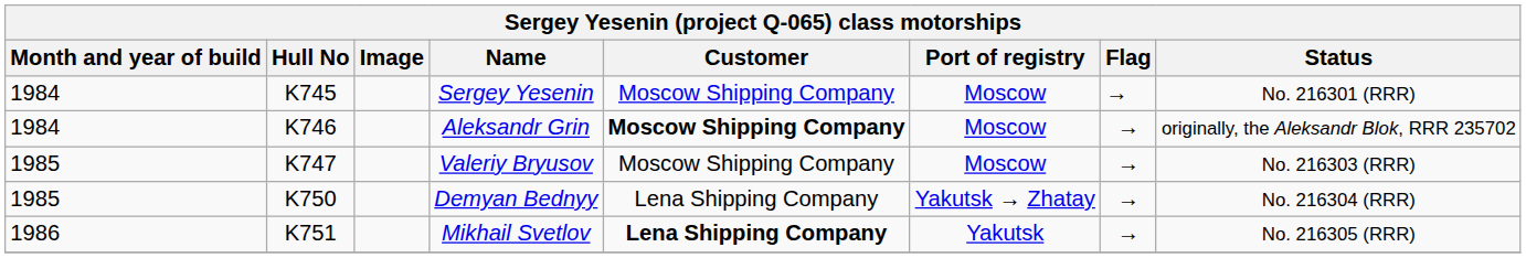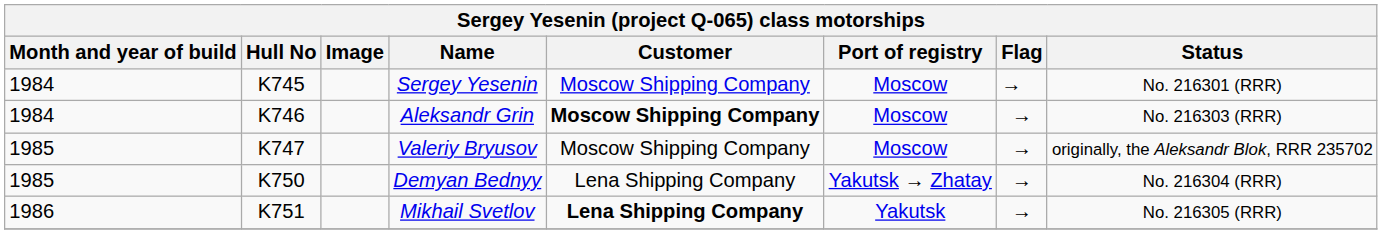 <table class="wikitable" style="text-align:center">
 <tr>
 <th colspan="8" style="text-align:center">Sergey Yesenin (project Q-065) class motorships</th>
 </tr>
 <tr>
 <th>Month and year of build</th>
 <th>Hull No</th>
 <th>Image</th>
 <th>Name</th>
 <th>Customer</th>
 <th>Port of registry</th>
 <th>Flag</th>
 <th>Status</th>
 </tr>
 <tr>
 <td align=Left>1984</td>
 <td>K745</td>
 <td></td>
 <td><em><a href='#'>Sergey Yesenin</a></em></td>
 <td><a href='#'>Moscow Shipping Company</a></td>
 <td><a href='#'>Moscow</a></td>
 <td align=Left> → </td>
 <td><small> No. 216301 (RRR) </small></td>
 </tr>
 <tr>
 <td align=Left>1984</td>
 <td>K746</td>
 <td></td>
 <td><em><a href='#'>Aleksandr Grin</a></em></td>
 <td><strong>Moscow Shipping Company</strong></td>
 <td><a href='#'>Moscow</a></td>
 <td> → </td>
-<td><small>originally, the <em>Aleksandr Blok</em>, RRR 235702</small></td>
+<td><small> No. 216303 (RRR) </small></td>
 </tr>
 <tr>
 <td align=Left>1985</td>
 <td>K747</td>
 <td></td>
 <td><em><a href='#'>Valeriy Bryusov</a></em></td>
 <td>Moscow Shipping Company</td>
 <td><a href='#'>Moscow</a></td>
 <td> → </td>
-<td><small> No. 216303 (RRR) </small></td>
+<td><small>originally, the <em>Aleksandr Blok</em>, RRR 235702</small></td>
 </tr>
 <tr>
 <td align=Left>1985</td>
 <td>K750</td>
 <td></td>
 <td><em><a href='#'>Demyan Bednyy</a></em></td>
 <td>Lena Shipping Company</td>
 <td><a href='#'>Yakutsk</a> → <a href='#'>Zhatay</a></td>
 <td> → </td>
 <td><small> No. 216304 (RRR) </small></td>
 </tr>
 <tr>
 <td align=Left>1986</td>
 <td>K751</td>
 <td></td>
 <td><em><a href='#'>Mikhail Svetlov</a></em></td>
 <td><strong>Lena Shipping Company</strong></td>
 <td><a href='#'>Yakutsk</a></td>
 <td> → </td>
 <td><small> No. 216305 (RRR) </small></td>
 </tr>
 <tr>
 </tr>
 </table>
